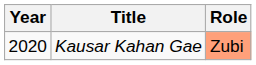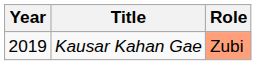 <table class="wikitable sortable plainrowheaders">
 <tr style="text-align:center;">
 <th scope="col">Year</th>
 <th scope="col">Title</th>
 <th scope="col">Role</th>
 </tr>
 <tr>
-<td>2020</td>
+<td>2019</td>
 <td><em>Kausar Kahan Gae</em></td>
 <td style="background: lightsalmon;">Zubi</td>
 </tr>
 </table>
